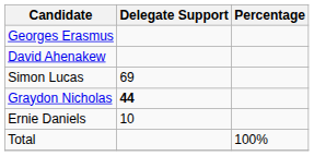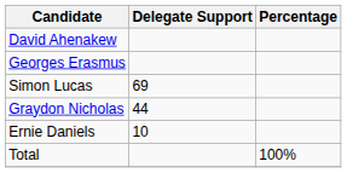 <table class="wikitable">
 <tr>
 <th>Candidate</th>
 <th>Delegate Support</th>
 <th>Percentage</th>
 </tr>
 <tr>
-<td><a href='#'>Georges Erasmus</a></td>
+<td><a href='#'>David Ahenakew</a></td>
 <td></td>
 <td></td>
 </tr>
 <tr>
-<td><a href='#'>David Ahenakew</a></td>
+<td><a href='#'>Georges Erasmus</a></td>
 <td></td>
 <td></td>
 </tr>
 <tr>
 <td>Simon Lucas</td>
 <td>69</td>
 <td></td>
 </tr>
 <tr>
 <td><a href='#'>Graydon Nicholas</a></td>
-<td><strong>44</strong></td>
+<td>44</td>
 <td></td>
 </tr>
 <tr>
 <td>Ernie Daniels</td>
 <td>10</td>
 <td></td>
 </tr>
 <tr>
 <td>Total</td>
 <td></td>
 <td>100%</td>
 </tr>
 <tr>
 </tr>
 </table>
